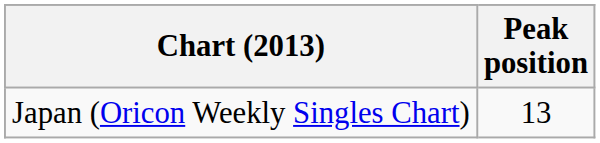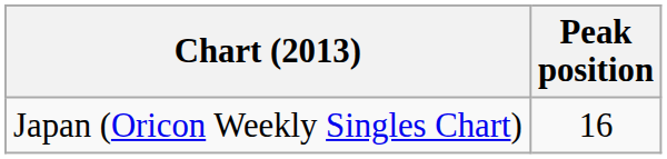 <table class="wikitable sortable" border="1">
 <tr>
 <th>Chart (2013)</th>
 <th>Peak<br>position</th>
 </tr>
 <tr>
 <td>Japan (<a href='#'>Oricon</a> Weekly <a href='#'>Singles Chart</a>)</td>
-<td style="text-align:center;">13</td>
+<td style="text-align:center;">16</td>
 </tr>
 </table>
